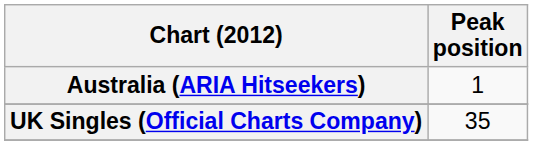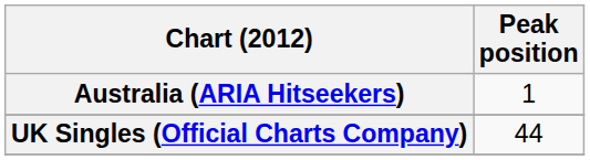 <table class="wikitable plainrowheaders sortable" style="text-align:center;">
 <tr>
 <th>Chart (2012)</th>
 <th>Peak<br>position</th>
 </tr>
 <tr>
 <th scope="row">Australia (<a href='#'>ARIA Hitseekers</a>)</th>
 <td>1</td>
 </tr>
 <tr>
 </tr>
 <tr>
 </tr>
 <tr>
 </tr>
 <tr>
 </tr>
 <tr>
 <th scope="row">UK Singles (<a href='#'>Official Charts Company</a>)</th>
-<td>35</td>
+<td>44</td>
 </tr>
 <tr>
 </tr>
 </table>
